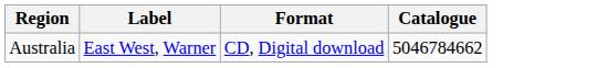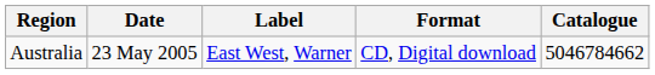 <table class="wikitable">
 <tr>
 <th>Region</th>
+<th>Date</th>
 <th>Label</th>
 <th>Format</th>
 <th>Catalogue</th>
 </tr>
 <tr>
 <td>Australia</td>
+<td>23 May 2005</td>
 <td><a href='#'>East West</a>, <a href='#'>Warner</a></td>
 <td><a href='#'>CD</a>, <a href='#'>Digital download</a></td>
 <td>5046784662</td>
 </tr>
 </table>
